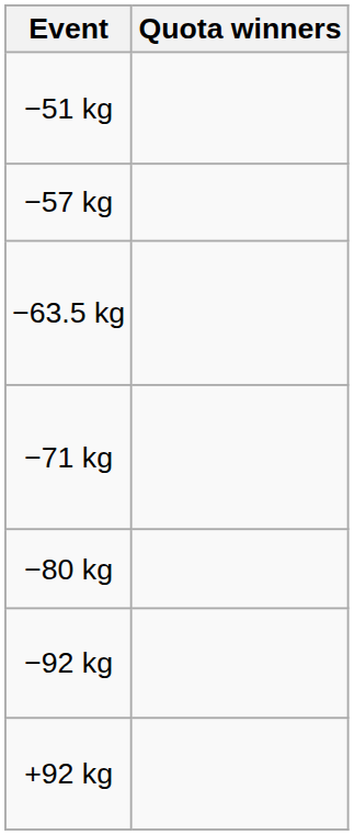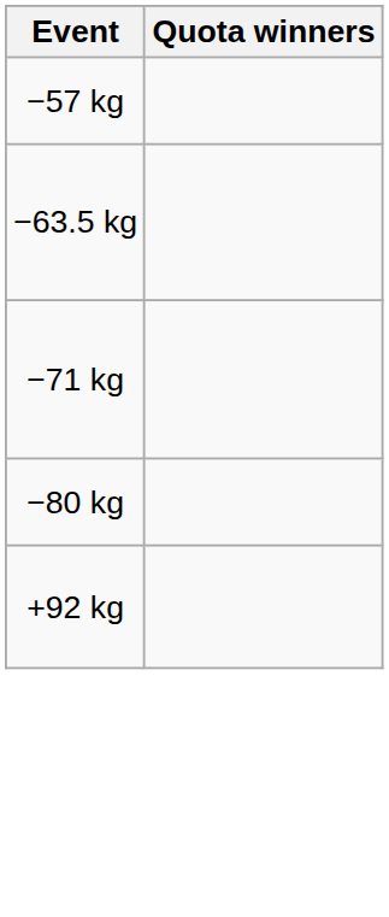 <table class="wikitable" style="text-align:center; font-size:90%">
 <tr>
 <th width=30>Event</th>
 <th>Quota winners</th>
-</tr>
-<tr>
-<td>−51 kg</td>
-<td align=left><br><br><br></td>
 </tr>
 <tr>
 <td>−57 kg</td>
 <td align=left><br><br></td>
 </tr>
 <tr>
 <td>−63.5 kg</td>
 <td align=left><br><br><br><br></td>
 </tr>
 <tr>
 <td>−71 kg</td>
 <td align=left><br><br><br><br></td>
 </tr>
 <tr>
 <td>−80 kg</td>
 <td align=left><br><br></td>
 </tr>
 <tr>
-<td>−92 kg</td>
-<td align=left><br><br><br></td>
-</tr>
-<tr>
 <td>+92 kg</td>
 <td align=left><br><br><br></td>
 </tr>
 </table>
